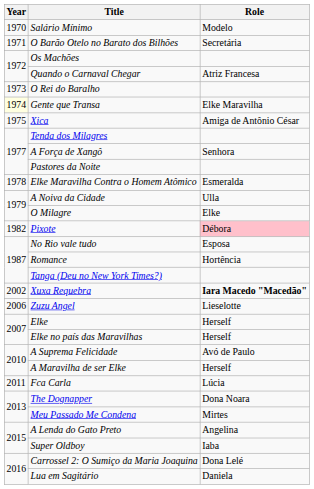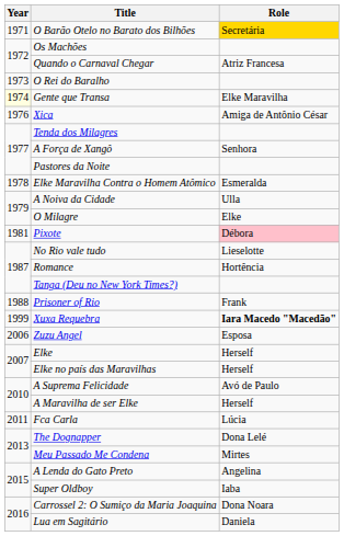 <table class="wikitable">
 <tr>
 <th>Year</th>
 <th>Title</th>
 <th>Role</th>
 </tr>
 <tr>
-<td>1970</td>
-<td><em>Salário Mínimo</em></td>
-<td>Modelo</td>
-</tr>
-<tr>
 <td>1971</td>
 <td><em>O Barão Otelo no Barato dos Bilhões</em></td>
-<td>Secretária</td>
+<td style="background: gold;">Secretária</td>
 </tr>
 <tr>
 <td rowspan="2">1972</td>
 <td><em>Os Machões</em></td>
 <td></td>
 </tr>
 <tr>
 <td><em>Quando o Carnaval Chegar</em></td>
 <td>Atriz Francesa</td>
 </tr>
 <tr>
 <td>1973</td>
 <td><em>O Rei do Baralho</em></td>
 <td></td>
 </tr>
 <tr>
 <td style="background: lightyellow;">1974</td>
 <td><em>Gente que Transa</em></td>
 <td>Elke Maravilha</td>
 </tr>
 <tr>
-<td>1975</td>
+<td>1976</td>
 <td><em><a href='#'>Xica</a></em></td>
 <td>Amiga de Antônio César</td>
 </tr>
 <tr>
 <td rowspan="3">1977</td>
 <td><em><a href='#'>Tenda dos Milagres</a></em></td>
 <td></td>
 </tr>
 <tr>
 <td><em>A Força de Xangô</em></td>
 <td>Senhora</td>
 </tr>
 <tr>
 <td><em>Pastores da Noite</em></td>
 <td></td>
 </tr>
 <tr>
 <td>1978</td>
 <td><em>Elke Maravilha Contra o Homem Atômico</em></td>
 <td>Esmeralda</td>
 </tr>
 <tr>
 <td rowspan="2">1979</td>
 <td><em>A Noiva da Cidade</em></td>
 <td>Ulla</td>
 </tr>
 <tr>
 <td><em>O Milagre</em></td>
 <td>Elke</td>
 </tr>
 <tr>
-<td>1982</td>
+<td>1981</td>
 <td><em><a href='#'>Pixote</a></em></td>
 <td style="background: pink;">Débora</td>
 </tr>
 <tr>
 <td rowspan="3">1987</td>
 <td><em>No Rio vale tudo</em></td>
-<td>Esposa</td>
+<td>Lieselotte</td>
 </tr>
 <tr>
 <td><em>Romance</em></td>
 <td>Hortência</td>
 </tr>
 <tr>
 <td><em><a href='#'>Tanga (Deu no New York Times?)</a></em></td>
 <td></td>
 </tr>
 <tr>
-<td>2002</td>
+<td>1988</td>
+<td><em><a href='#'>Prisoner of Rio</a></em></td>
+<td>Frank</td>
+</tr>
+<tr>
+<td>1999</td>
 <td><em><a href='#'>Xuxa Requebra</a></em></td>
 <td><strong>Iara Macedo "Macedão"</strong></td>
 </tr>
 <tr>
 <td>2006</td>
 <td><em><a href='#'>Zuzu Angel</a></em></td>
-<td>Lieselotte</td>
+<td>Esposa</td>
 </tr>
 <tr>
 <td rowspan="2">2007</td>
 <td><em>Elke</em></td>
 <td>Herself</td>
 </tr>
 <tr>
 <td><em>Elke no país das Maravilhas</em></td>
 <td>Herself</td>
 </tr>
 <tr>
 <td rowspan="2">2010</td>
 <td><em>A Suprema Felicidade</em></td>
 <td>Avó de Paulo</td>
 </tr>
 <tr>
 <td><em>A Maravilha de ser Elke</em></td>
 <td>Herself</td>
 </tr>
 <tr>
 <td>2011</td>
 <td><em>Fca Carla</em></td>
 <td>Lúcia</td>
 </tr>
 <tr>
 <td rowspan="2">2013</td>
 <td><em><a href='#'>The Dognapper</a></em></td>
-<td>Dona Noara</td>
+<td>Dona Lelé</td>
 </tr>
 <tr>
 <td><em><a href='#'>Meu Passado Me Condena</a> </em></td>
 <td>Mirtes</td>
 </tr>
 <tr>
 <td rowspan="2">2015</td>
 <td><em>A Lenda do Gato Preto</em></td>
 <td>Angelina</td>
 </tr>
 <tr>
 <td><em>Super Oldboy</em></td>
 <td>Iaba</td>
 </tr>
 <tr>
 <td rowspan="2">2016</td>
 <td><em>Carrossel 2: O Sumiço da Maria Joaquina</em></td>
-<td>Dona Lelé</td>
+<td>Dona Noara</td>
 </tr>
 <tr>
 <td><em>Lua em Sagitário</em></td>
 <td>Daniela</td>
 </tr>
 </table>
